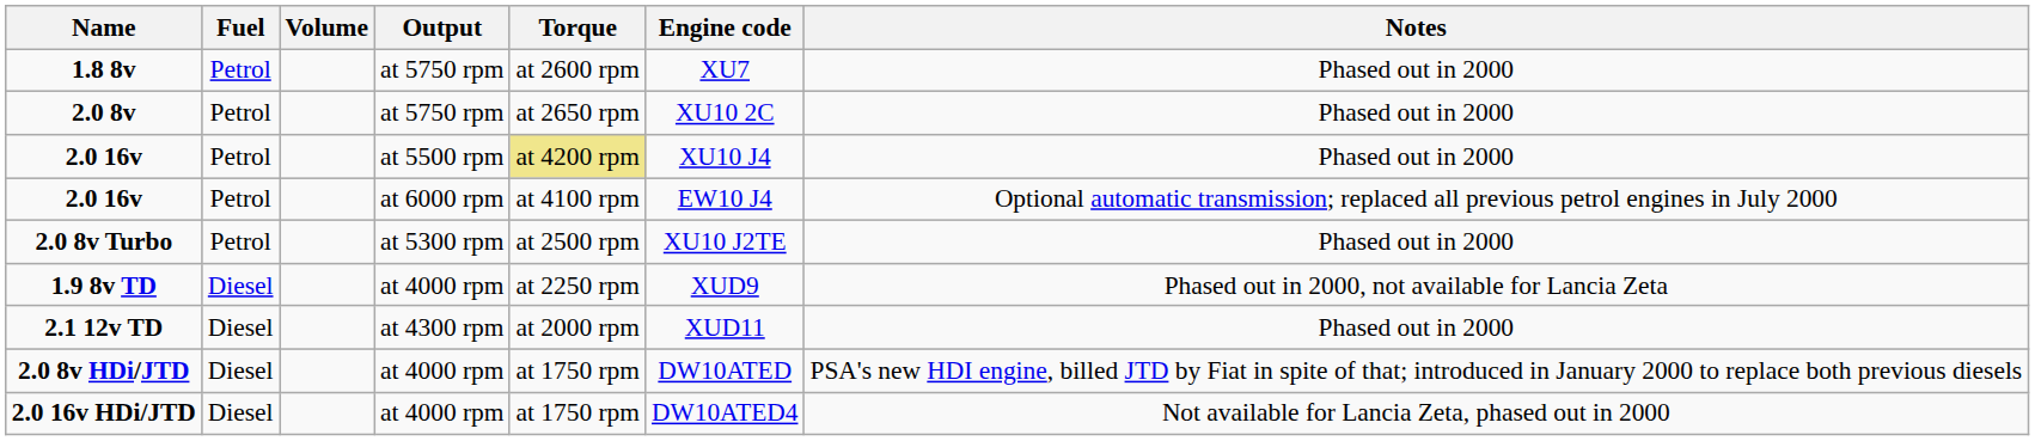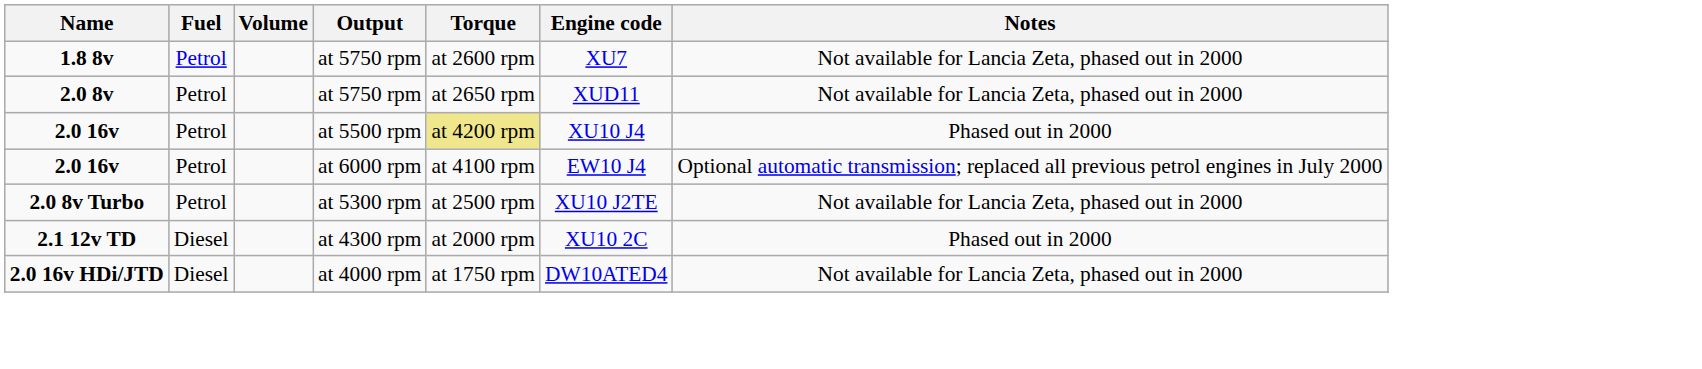 <table class="wikitable" style="text-align:center; font-size:88%;">
 <tr style="text-align:center; background::#dcdcdc; vertical-align:middle;">
 <th>Name</th>
 <th>Fuel</th>
 <th>Volume</th>
 <th>Output</th>
 <th>Torque</th>
 <th>Engine code</th>
 <th>Notes</th>
 </tr>
 <tr>
 <td><strong>1.8 8v</strong></td>
 <td><a href='#'>Petrol</a></td>
 <td></td>
 <td> at 5750 rpm</td>
 <td> at 2600 rpm</td>
 <td><a href='#'>XU7</a></td>
-<td>Phased out in 2000</td>
+<td>Not available for Lancia Zeta, phased out in 2000</td>
 </tr>
 <tr>
 <td><strong>2.0 8v</strong></td>
 <td>Petrol</td>
 <td></td>
 <td> at 5750 rpm</td>
 <td> at 2650 rpm</td>
-<td><a href='#'>XU10 2C</a></td>
-<td>Phased out in 2000</td>
+<td><a href='#'>XUD11</a></td>
+<td>Not available for Lancia Zeta, phased out in 2000</td>
 </tr>
 <tr>
 <td><strong>2.0 16v</strong></td>
 <td>Petrol</td>
 <td></td>
 <td> at 5500 rpm</td>
 <td style="background: khaki;"> at 4200 rpm</td>
 <td><a href='#'>XU10 J4</a></td>
 <td>Phased out in 2000</td>
 </tr>
 <tr>
 <td><strong>2.0 16v</strong></td>
 <td>Petrol</td>
 <td></td>
 <td> at 6000 rpm</td>
 <td> at 4100 rpm</td>
 <td><a href='#'>EW10 J4</a></td>
 <td>Optional <a href='#'>automatic transmission</a>; replaced all previous petrol engines in July 2000</td>
 </tr>
 <tr>
 <td><strong>2.0 8v Turbo</strong></td>
 <td>Petrol</td>
 <td></td>
 <td> at 5300 rpm</td>
 <td> at 2500 rpm</td>
 <td><a href='#'>XU10 J2TE</a></td>
-<td>Phased out in 2000</td>
-</tr>
-<tr>
-<td><strong>1.9 8v <a href='#'>TD</a></strong></td>
-<td><a href='#'>Diesel</a></td>
-<td></td>
-<td> at 4000 rpm</td>
-<td> at 2250 rpm</td>
-<td><a href='#'>XUD9</a></td>
-<td>Phased out in 2000, not available for Lancia Zeta</td>
+<td>Not available for Lancia Zeta, phased out in 2000</td>
 </tr>
 <tr>
 <td><strong>2.1 12v TD</strong></td>
 <td>Diesel</td>
 <td></td>
 <td> at 4300 rpm</td>
 <td> at 2000 rpm</td>
-<td><a href='#'>XUD11</a></td>
+<td><a href='#'>XU10 2C</a></td>
 <td>Phased out in 2000</td>
-</tr>
-<tr>
-<td><strong>2.0 8v <a href='#'>HDi</a>/<a href='#'>JTD</a></strong></td>
-<td>Diesel</td>
-<td></td>
-<td> at 4000 rpm</td>
-<td> at 1750 rpm</td>
-<td><a href='#'>DW10ATED</a></td>
-<td>PSA's new <a href='#'>HDI engine</a>, billed <a href='#'>JTD</a> by Fiat in spite of that; introduced in January 2000 to replace both previous diesels</td>
 </tr>
 <tr>
 <td><strong>2.0 16v HDi/JTD</strong></td>
 <td>Diesel</td>
 <td></td>
 <td> at 4000 rpm</td>
 <td> at 1750 rpm</td>
 <td><a href='#'>DW10ATED4</a></td>
 <td>Not available for Lancia Zeta, phased out in 2000</td>
 </tr>
 </table>
